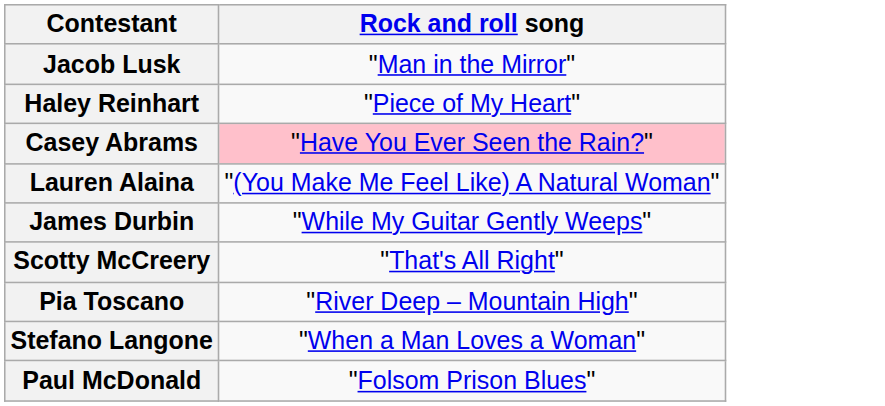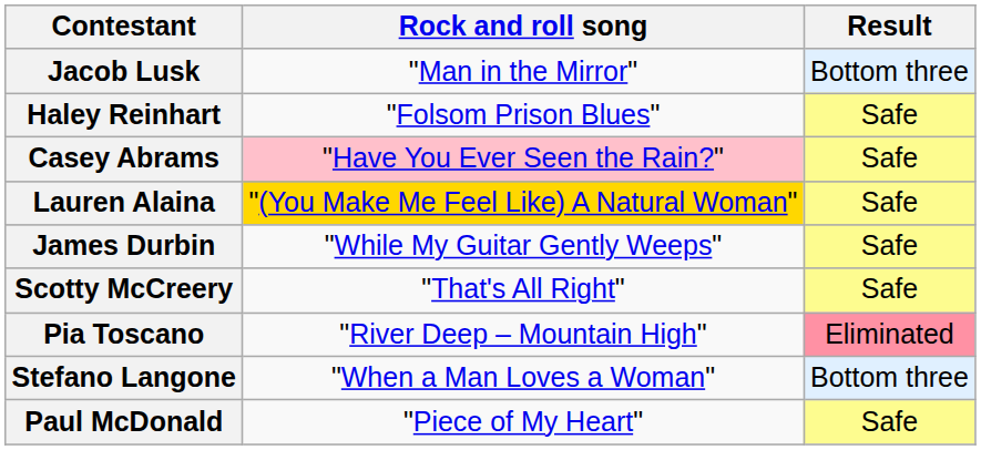 <table class="wikitable unsortable" style="text-align:center;">
 <tr>
 <th scope="col">Contestant</th>
 <th scope="col"><a href='#'>Rock and roll</a> song</th>
+<th scope="col">Result</th>
 </tr>
 <tr>
 <th scope="row">Jacob Lusk</th>
 <td>"<a href='#'>Man in the Mirror</a>"</td>
+<td bgcolor="E0F0FF">Bottom three</td>
 </tr>
 <tr>
 <th scope="row">Haley Reinhart</th>
-<td>"<a href='#'>Piece of My Heart</a>"</td>
+<td>"<a href='#'>Folsom Prison Blues</a>"</td>
+<td bgcolor="FDFC8F">Safe</td>
 </tr>
 <tr>
 <th scope="row">Casey Abrams</th>
 <td style="background: pink;">"<a href='#'>Have You Ever Seen the Rain?</a>"</td>
+<td bgcolor="FDFC8F">Safe</td>
 </tr>
 <tr>
 <th scope="row">Lauren Alaina</th>
-<td>"<a href='#'>(You Make Me Feel Like) A Natural Woman</a>"</td>
+<td style="background: gold;">"<a href='#'>(You Make Me Feel Like) A Natural Woman</a>"</td>
+<td bgcolor="FDFC8F">Safe</td>
 </tr>
 <tr>
 <th scope="row">James Durbin</th>
 <td>"<a href='#'>While My Guitar Gently Weeps</a>"</td>
+<td bgcolor="FDFC8F">Safe</td>
 </tr>
 <tr>
 <th scope="row">Scotty McCreery</th>
 <td>"<a href='#'>That's All Right</a>"</td>
+<td bgcolor="FDFC8F">Safe</td>
 </tr>
 <tr>
 <th scope="row">Pia Toscano</th>
 <td>"<a href='#'>River Deep – Mountain High</a>"</td>
+<td bgcolor="FF91A4">Eliminated</td>
 </tr>
 <tr>
 <th scope="row">Stefano Langone</th>
 <td>"<a href='#'>When a Man Loves a Woman</a>"</td>
+<td bgcolor="E0F0FF">Bottom three</td>
 </tr>
 <tr>
 <th scope="row">Paul McDonald</th>
-<td>"<a href='#'>Folsom Prison Blues</a>"</td>
+<td>"<a href='#'>Piece of My Heart</a>"</td>
+<td bgcolor="FDFC8F">Safe</td>
 </tr>
 </table>
